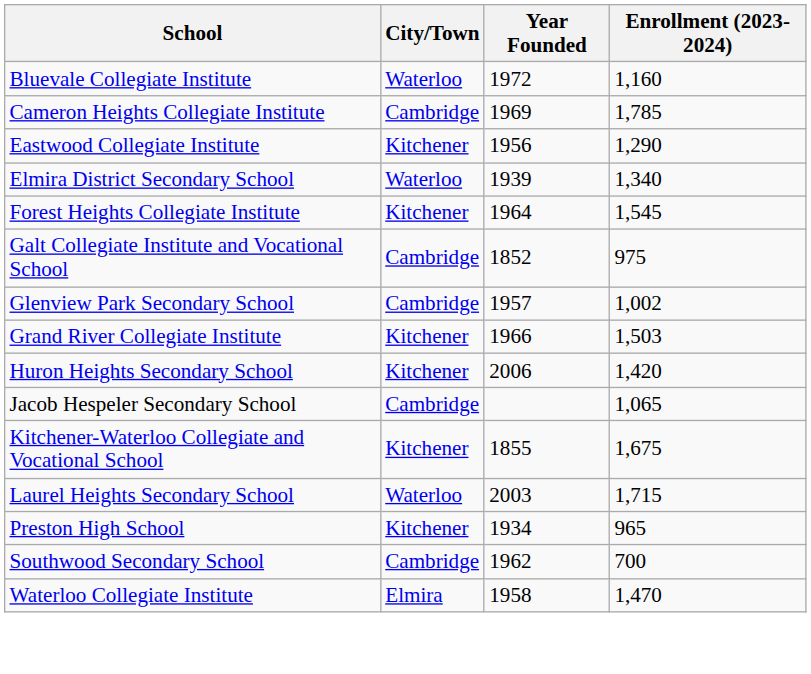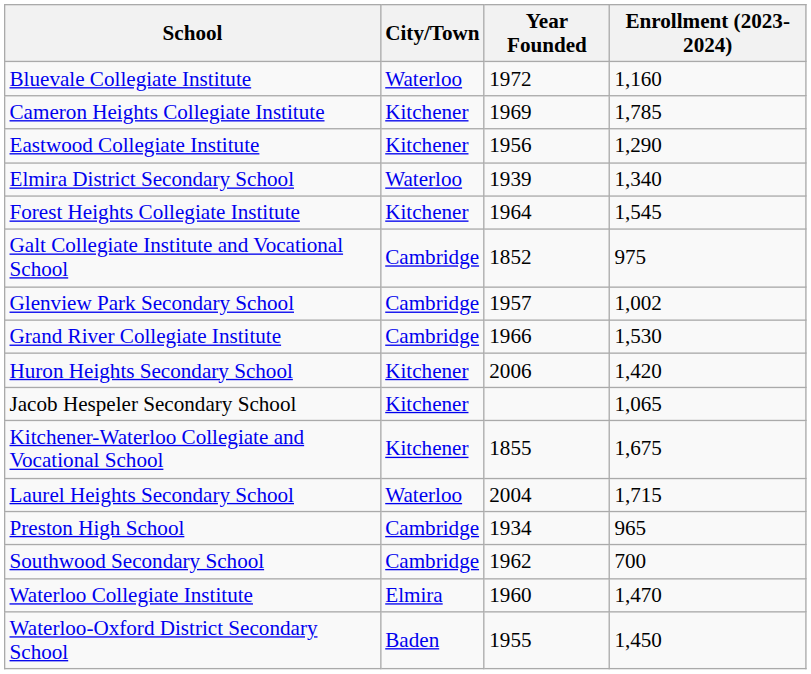 <table class="wikitable">
 <tr>
 <th>School</th>
 <th>City/Town</th>
 <th>Year Founded</th>
 <th>Enrollment (2023-2024)</th>
 </tr>
 <tr>
 <td><a href='#'>Bluevale Collegiate Institute</a></td>
 <td><a href='#'>Waterloo</a></td>
 <td>1972</td>
 <td>1,160</td>
 </tr>
 <tr>
 <td><a href='#'>Cameron Heights Collegiate Institute</a></td>
-<td><a href='#'>Cambridge</a></td>
+<td><a href='#'>Kitchener</a></td>
 <td>1969</td>
 <td>1,785</td>
 </tr>
 <tr>
 <td><a href='#'>Eastwood Collegiate Institute</a></td>
 <td><a href='#'>Kitchener</a></td>
 <td>1956</td>
 <td>1,290</td>
 </tr>
 <tr>
 <td><a href='#'>Elmira District Secondary School</a></td>
 <td><a href='#'>Waterloo</a></td>
 <td>1939</td>
 <td>1,340</td>
 </tr>
 <tr>
 <td><a href='#'>Forest Heights Collegiate Institute</a></td>
 <td><a href='#'>Kitchener</a></td>
 <td>1964</td>
 <td>1,545</td>
 </tr>
 <tr>
 <td><a href='#'>Galt Collegiate Institute and Vocational School</a></td>
 <td><a href='#'>Cambridge</a></td>
 <td>1852</td>
 <td>975</td>
 </tr>
 <tr>
 <td><a href='#'>Glenview Park Secondary School</a></td>
 <td><a href='#'>Cambridge</a></td>
 <td>1957</td>
 <td>1,002</td>
 </tr>
 <tr>
 <td><a href='#'>Grand River Collegiate Institute</a></td>
-<td><a href='#'>Kitchener</a></td>
+<td><a href='#'>Cambridge</a></td>
 <td>1966</td>
-<td>1,503</td>
+<td>1,530</td>
 </tr>
 <tr>
 <td><a href='#'>Huron Heights Secondary School</a></td>
 <td><a href='#'>Kitchener</a></td>
 <td>2006</td>
 <td>1,420</td>
 </tr>
 <tr>
 <td>Jacob Hespeler Secondary School</td>
-<td><a href='#'>Cambridge</a></td>
+<td><a href='#'>Kitchener</a></td>
 <td></td>
 <td>1,065</td>
 </tr>
 <tr>
 <td><a href='#'>Kitchener-Waterloo Collegiate and Vocational School</a></td>
 <td><a href='#'>Kitchener</a></td>
 <td>1855</td>
 <td>1,675</td>
 </tr>
 <tr>
 <td><a href='#'>Laurel Heights Secondary School</a></td>
 <td><a href='#'>Waterloo</a></td>
-<td>2003</td>
+<td>2004</td>
 <td>1,715</td>
 </tr>
 <tr>
 <td><a href='#'>Preston High School</a></td>
-<td><a href='#'>Kitchener</a></td>
+<td><a href='#'>Cambridge</a></td>
 <td>1934</td>
 <td>965</td>
 </tr>
 <tr>
 <td><a href='#'>Southwood Secondary School</a></td>
 <td><a href='#'>Cambridge</a></td>
 <td>1962</td>
 <td>700</td>
 </tr>
 <tr>
 <td><a href='#'>Waterloo Collegiate Institute</a></td>
 <td><a href='#'>Elmira</a></td>
-<td>1958</td>
+<td>1960</td>
 <td>1,470</td>
 </tr>
+<tr>
+<td><a href='#'>Waterloo-Oxford District Secondary School</a></td>
+<td><a href='#'>Baden</a></td>
+<td>1955</td>
+<td>1,450</td>
+</tr>
 </table>
